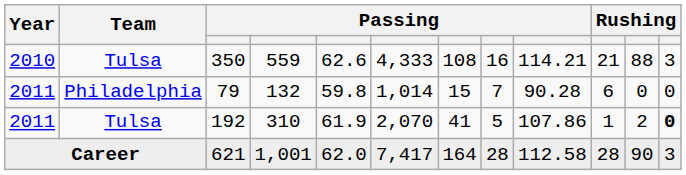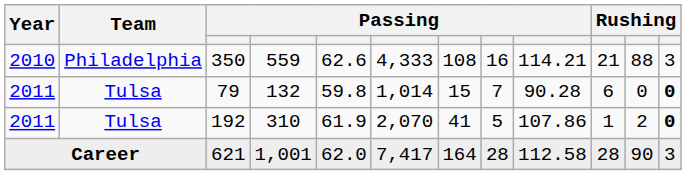 <table class="wikitable sortable" style="text-align:center">
 <tr>
 <th rowspan=2>Year</th>
 <th rowspan=2>Team</th>
 <th colspan=7>Passing</th>
 <th colspan=3>Rushing</th>
 </tr>
 <tr>
 <th></th>
 <th></th>
 <th></th>
 <th></th>
 <th></th>
 <th></th>
 <th></th>
 <th></th>
 <th></th>
 <th></th>
 </tr>
 <tr>
 <td><a href='#'>2010</a></td>
-<td><a href='#'>Tulsa</a></td>
+<td><a href='#'>Philadelphia</a></td>
 <td>350</td>
 <td>559</td>
 <td>62.6</td>
 <td>4,333</td>
 <td>108</td>
 <td>16</td>
 <td>114.21</td>
 <td>21</td>
 <td>88</td>
 <td>3</td>
 </tr>
 <tr>
 <td><a href='#'>2011</a></td>
-<td><a href='#'>Philadelphia</a></td>
+<td><a href='#'>Tulsa</a></td>
 <td>79</td>
 <td>132</td>
 <td>59.8</td>
 <td>1,014</td>
 <td>15</td>
 <td>7</td>
 <td>90.28</td>
 <td>6</td>
 <td>0</td>
-<td>0</td>
+<td><strong>0</strong></td>
 </tr>
 <tr>
 <td><a href='#'>2011</a></td>
 <td><a href='#'>Tulsa</a></td>
 <td>192</td>
 <td>310</td>
 <td>61.9</td>
 <td>2,070</td>
 <td>41</td>
 <td>5</td>
 <td>107.86</td>
 <td>1</td>
 <td>2</td>
 <td><strong>0</strong></td>
 </tr>
 <tr class="sortbottom" style="background:#eee;">
 <td colspan=2><strong>Career</strong></td>
 <td>621</td>
 <td>1,001</td>
 <td>62.0</td>
 <td>7,417</td>
 <td>164</td>
 <td>28</td>
 <td>112.58</td>
 <td>28</td>
 <td>90</td>
 <td>3</td>
 </tr>
 </table>
